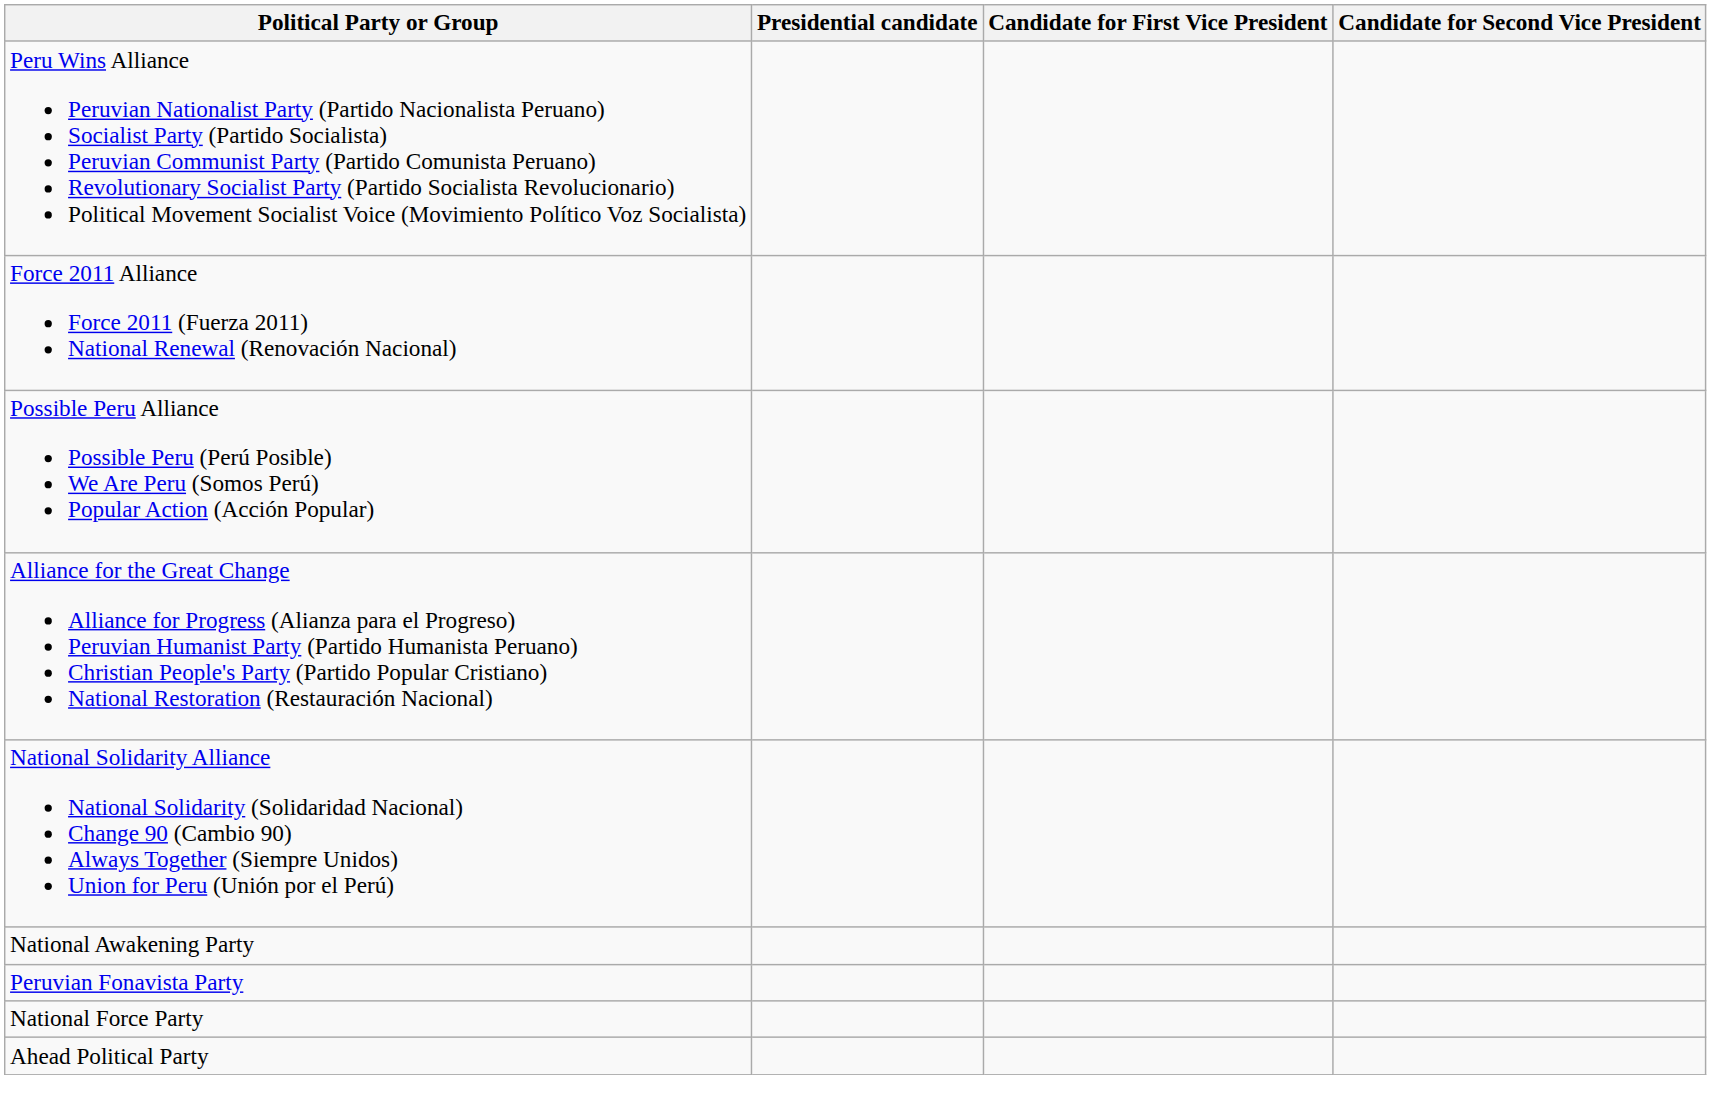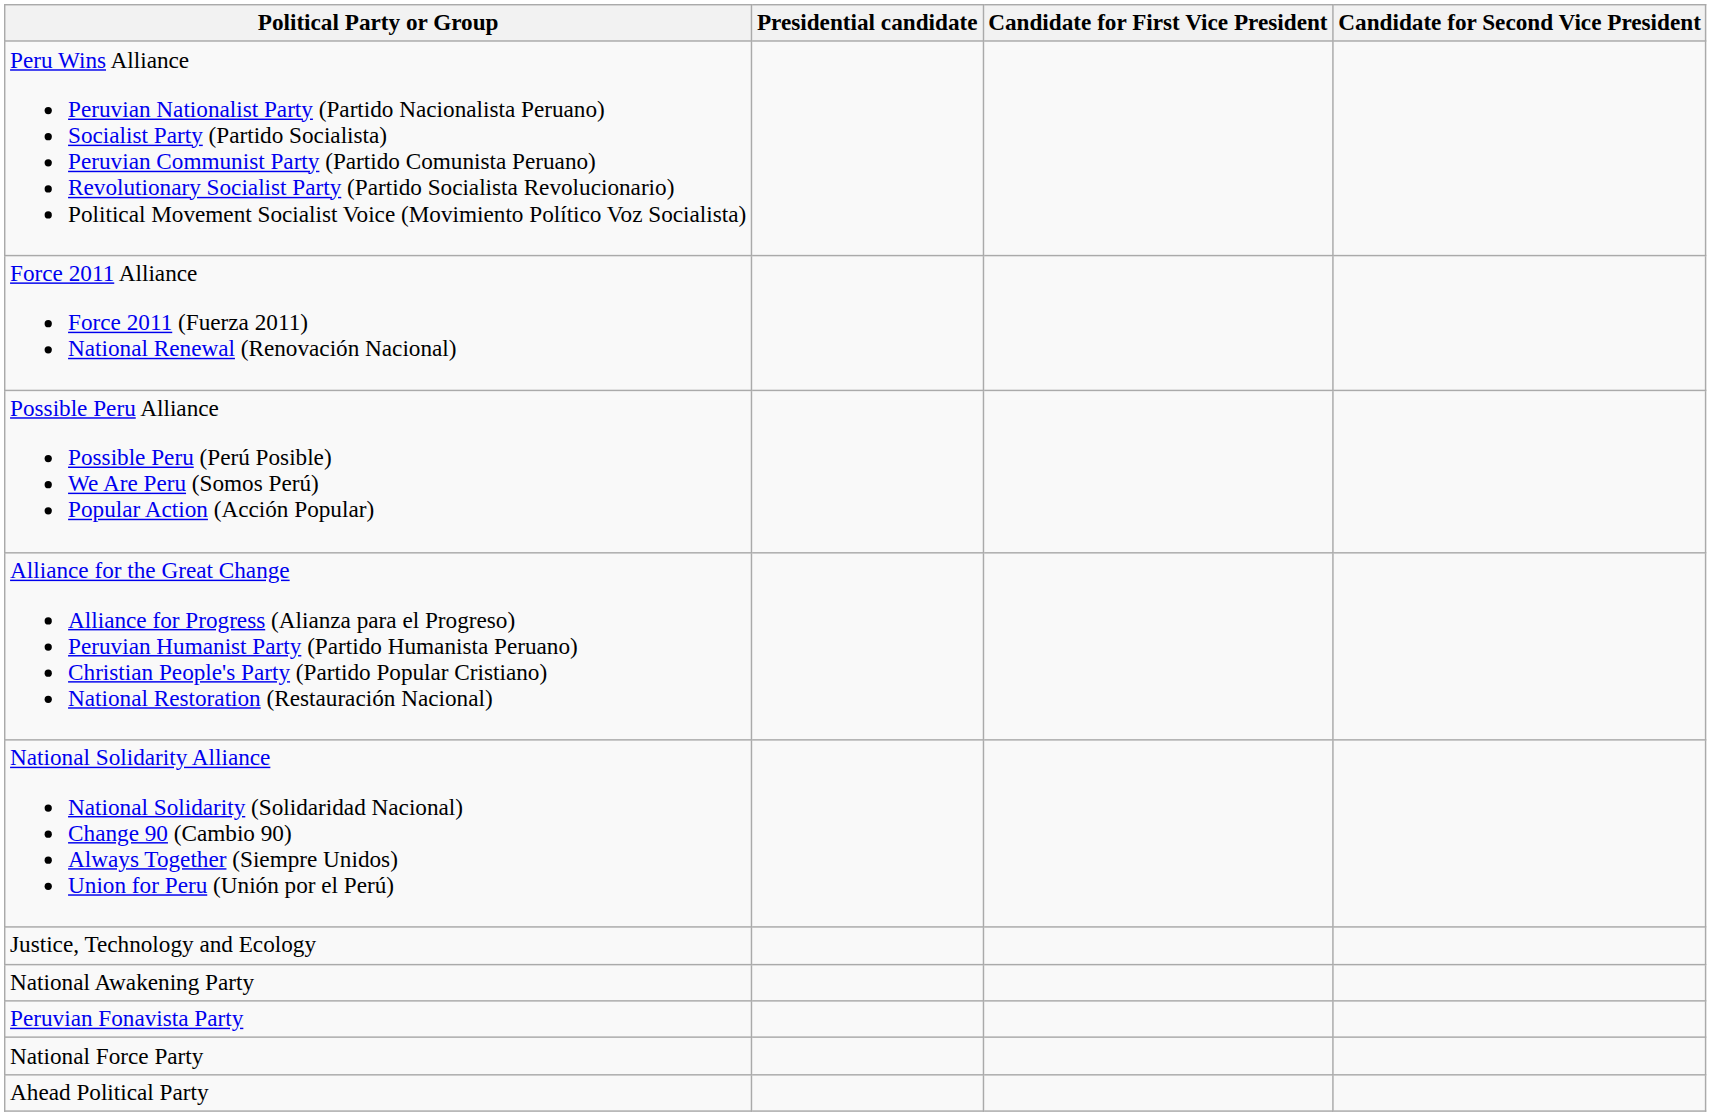 <table class="wikitable">
 <tr>
 <th>Political Party or Group</th>
 <th>Presidential candidate</th>
 <th>Candidate for First Vice President</th>
 <th>Candidate for Second Vice President</th>
 </tr>
 <tr>
 <td align=left valign=top><a href='#'>Peru Wins</a> Alliance<br><div><ul><li><a href='#'>Peruvian Nationalist Party</a> (Partido Nacionalista Peruano)</li><li><a href='#'>Socialist Party</a> (Partido Socialista)</li><li><a href='#'>Peruvian Communist Party</a> (Partido Comunista Peruano)</li><li><a href='#'>Revolutionary Socialist Party</a> (Partido Socialista Revolucionario)</li><li>Political Movement Socialist Voice (Movimiento Político Voz Socialista)</div></li></ul></td>
 <td></td>
 <td></td>
 <td></td>
 </tr>
 <tr>
 <td align=left valign=top><a href='#'>Force 2011</a> Alliance<br><div><ul><li><a href='#'>Force 2011</a> (Fuerza 2011)</li><li><a href='#'>National Renewal</a> (Renovación Nacional)</div></li></ul></td>
 <td></td>
 <td></td>
 <td></td>
 </tr>
 <tr>
 <td align=left valign=top><a href='#'>Possible Peru</a> Alliance<br><div><ul><li><a href='#'>Possible Peru</a> (Perú Posible)</li><li><a href='#'>We Are Peru</a> (Somos Perú)</li><li><a href='#'>Popular Action</a> (Acción Popular)</div></li></ul></td>
 <td></td>
 <td></td>
 <td></td>
 </tr>
 <tr>
 <td align=left valign=top><a href='#'>Alliance for the Great Change</a><br><div><ul><li><a href='#'>Alliance for Progress</a> (Alianza para el Progreso)</li><li><a href='#'>Peruvian Humanist Party</a> (Partido Humanista Peruano)</li><li><a href='#'>Christian People's Party</a> (Partido Popular Cristiano)</li><li><a href='#'>National Restoration</a> (Restauración Nacional)</div></li></ul></td>
 <td></td>
 <td></td>
 <td></td>
 </tr>
 <tr>
 <td align=left valign=top><a href='#'>National Solidarity Alliance</a><br><div><ul><li><a href='#'>National Solidarity</a> (Solidaridad Nacional)</li><li><a href='#'>Change 90</a> (Cambio 90)</li><li><a href='#'>Always Together</a> (Siempre Unidos)</li><li><a href='#'>Union for Peru</a> (Unión por el Perú)</div></li></ul></td>
 <td></td>
 <td></td>
 <td></td>
 </tr>
 <tr>
+<td align=left valign=top>Justice, Technology and Ecology</td>
+<td></td>
+<td></td>
+<td></td>
+</tr>
+<tr>
 <td align=left valign=top>National Awakening Party</td>
 <td></td>
 <td></td>
 <td></td>
 </tr>
 <tr>
 <td align=left valign=top><a href='#'>Peruvian Fonavista Party</a></td>
 <td></td>
 <td></td>
 <td></td>
 </tr>
 <tr>
 <td align=left valign=top>National Force Party</td>
 <td></td>
 <td></td>
 <td></td>
 </tr>
 <tr>
 <td align=left valign=top>Ahead Political Party</td>
 <td></td>
 <td></td>
 <td></td>
 </tr>
 </table>
